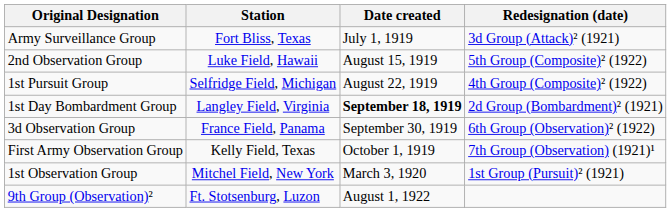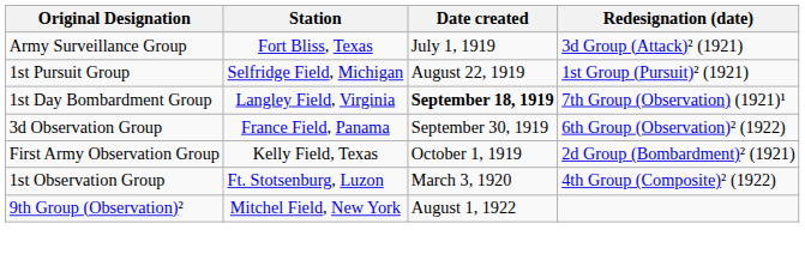 <table class="wikitable">
 <tr>
 <th align=center>Original Designation</th>
 <th align=center>Station</th>
 <th align=center>Date created</th>
 <th align=center>Redesignation (date)</th>
 </tr>
 <tr>
 <td>Army Surveillance Group</td>
 <td align=center><a href='#'>Fort Bliss</a>, <a href='#'>Texas</a></td>
 <td>July 1, 1919</td>
 <td><a href='#'>3d Group (Attack)</a>² (1921)</td>
 </tr>
 <tr>
-<td>2nd Observation Group</td>
-<td align=center><a href='#'>Luke Field</a>, <a href='#'>Hawaii</a></td>
-<td>August 15, 1919</td>
-<td><a href='#'>5th Group (Composite)</a>² (1922)</td>
-</tr>
-<tr>
 <td>1st Pursuit Group</td>
 <td align=center><a href='#'>Selfridge Field</a>, <a href='#'>Michigan</a></td>
 <td>August 22, 1919</td>
-<td><a href='#'>4th Group (Composite)</a>² (1922)</td>
+<td><a href='#'>1st Group (Pursuit)</a>² (1921)</td>
 </tr>
 <tr>
 <td>1st Day Bombardment Group</td>
 <td align=center><a href='#'>Langley Field</a>, <a href='#'>Virginia</a></td>
 <td><strong>September 18, 1919</strong></td>
-<td><a href='#'>2d Group (Bombardment)</a>² (1921)</td>
+<td><a href='#'>7th Group (Observation)</a> (1921)¹</td>
 </tr>
 <tr>
 <td>3d Observation Group</td>
 <td align=center><a href='#'>France Field</a>, <a href='#'>Panama</a></td>
 <td>September 30, 1919</td>
 <td><a href='#'>6th Group (Observation)</a>² (1922)</td>
 </tr>
 <tr>
 <td>First Army Observation Group</td>
 <td align=center>Kelly Field, Texas</td>
 <td>October 1, 1919</td>
-<td><a href='#'>7th Group (Observation)</a> (1921)¹</td>
+<td><a href='#'>2d Group (Bombardment)</a>² (1921)</td>
 </tr>
 <tr>
 <td>1st Observation Group</td>
-<td align="center"><a href='#'>Mitchel Field</a>, <a href='#'>New York</a></td>
+<td><a href='#'>Ft. Stotsenburg</a>, <a href='#'>Luzon</a></td>
 <td>March 3, 1920</td>
-<td><a href='#'>1st Group (Pursuit)</a>² (1921)</td>
+<td><a href='#'>4th Group (Composite)</a>² (1922)</td>
 </tr>
 <tr>
 <td><a href='#'>9th Group (Observation)</a>²</td>
-<td><a href='#'>Ft. Stotsenburg</a>, <a href='#'>Luzon</a></td>
+<td align="center"><a href='#'>Mitchel Field</a>, <a href='#'>New York</a></td>
 <td>August 1, 1922</td>
 <td></td>
 </tr>
 </table>
